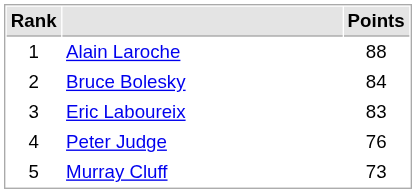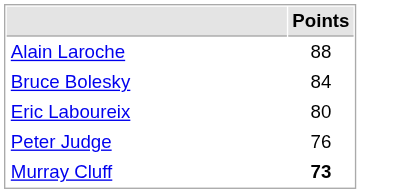 <table cellspacing="1" cellpadding="3" style="border:1px solid #AAAAAA;font-size:86%">
 <tr bgcolor="#E4E4E4">
-<th style="border-bottom:1px solid #AAAAAA" width=10>Rank</th>
 <th style="border-bottom:1px solid #AAAAAA" width=200></th>
 <th style="border-bottom:1px solid #AAAAAA" width=20>Points</th>
 </tr>
 <tr>
-<td align="center">1</td>
 <td> <a href='#'>Alain Laroche</a></td>
 <td align=center>88</td>
 </tr>
 <tr>
-<td align="center">2</td>
 <td> <a href='#'>Bruce Bolesky</a></td>
 <td align=center>84</td>
 </tr>
 <tr>
-<td align="center">3</td>
 <td> <a href='#'>Eric Laboureix</a></td>
-<td align=center>83</td>
+<td align=center>80</td>
 </tr>
 <tr>
-<td align="center">4</td>
 <td> <a href='#'>Peter Judge</a></td>
 <td align=center>76</td>
 </tr>
 <tr>
-<td align="center">5</td>
 <td> <a href='#'>Murray Cluff</a></td>
-<td align=center>73</td>
+<td align=center><strong>73</strong></td>
 </tr>
 </table>
